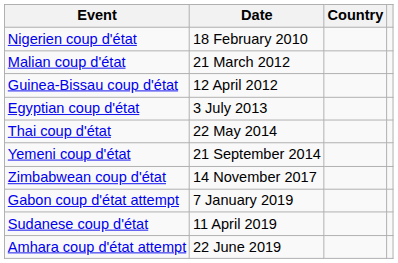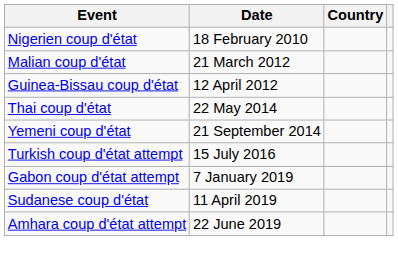 <table class="wikitable sortable mw-collapsible">
 <tr>
 <th>Event</th>
 <th>Date</th>
 <th>Country</th>
 <th></th>
 </tr>
 <tr>
 <td><a href='#'>Nigerien coup d'état</a></td>
 <td>18 February 2010</td>
 <td></td>
 <td></td>
 </tr>
 <tr>
 <td><a href='#'>Malian coup d'état</a></td>
 <td>21 March 2012</td>
 <td></td>
 <td></td>
 </tr>
 <tr>
 <td><a href='#'>Guinea-Bissau coup d'état</a></td>
 <td>12 April 2012</td>
 <td></td>
 <td></td>
 </tr>
 <tr>
-<td><a href='#'>Egyptian coup d'état</a></td>
-<td>3 July 2013</td>
-<td></td>
-<td></td>
-</tr>
-<tr>
 <td><a href='#'>Thai coup d'état</a></td>
 <td>22 May 2014</td>
 <td></td>
 <td></td>
 </tr>
 <tr>
 <td><a href='#'>Yemeni coup d'état</a></td>
 <td>21 September 2014</td>
 <td></td>
 <td></td>
 </tr>
 <tr>
-<td><a href='#'>Zimbabwean coup d'état</a></td>
-<td>14 November 2017</td>
+<td><a href='#'>Turkish coup d'état attempt</a></td>
+<td>15 July 2016</td>
 <td></td>
 <td></td>
 </tr>
 <tr>
 <td><a href='#'>Gabon coup d'état attempt</a></td>
 <td>7 January 2019</td>
 <td></td>
 <td></td>
 </tr>
 <tr>
 <td><a href='#'>Sudanese coup d'état</a></td>
 <td>11 April 2019</td>
 <td></td>
 <td></td>
 </tr>
 <tr>
 <td><a href='#'>Amhara coup d'état attempt</a></td>
 <td>22 June 2019</td>
 <td></td>
 <td></td>
 </tr>
 </table>
